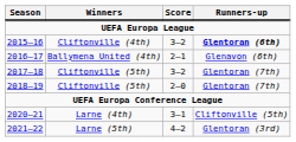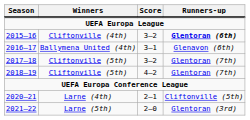 <table class="wikitable" style="text-align:center; font-size:90%; float:right; margin-left:1em">
 <tr>
 <th>Season</th>
 <th>Winners</th>
 <th>Score</th>
 <th>Runners-up</th>
 </tr>
 <tr style="border-top:3px solid black">
 </tr>
 <tr>
 <td colspan="4"><strong>UEFA Europa League</strong></td>
 </tr>
 <tr>
 <td><a href='#'>2015–16</a></td>
 <td><a href='#'>Cliftonville</a> <em>(4th)</em></td>
 <td>3–2</td>
 <td><strong><a href='#'>Glentoran</a> <em>(6th)</em></strong></td>
 </tr>
 <tr>
 <td><a href='#'>2016–17</a></td>
 <td><a href='#'>Ballymena United</a> <em>(4th)</em></td>
-<td>2–1</td>
+<td>3–1</td>
 <td><a href='#'>Glenavon</a> <em>(6th)</em></td>
 </tr>
 <tr>
 <td><a href='#'>2017–18</a></td>
 <td><a href='#'>Cliftonville</a> <em>(5th)</em></td>
 <td>3–2</td>
 <td><a href='#'>Glentoran</a> <em>(7th)</em></td>
 </tr>
 <tr>
 <td><a href='#'>2018–19</a></td>
 <td><a href='#'>Cliftonville</a> <em>(5th)</em></td>
-<td>2–0 </td>
+<td>4–2 </td>
 <td><a href='#'>Glentoran</a> <em>(7th)</em></td>
 </tr>
 <tr>
 <td colspan="4"><strong>UEFA Europa Conference League</strong></td>
 </tr>
 <tr>
 <td><a href='#'>2020–21</a></td>
 <td><a href='#'>Larne</a> <em>(4th)</em></td>
-<td>3–1</td>
+<td>2–1</td>
 <td><a href='#'>Cliftonville</a> <em>(5th)</em></td>
 </tr>
 <tr>
 <td><a href='#'>2021–22</a></td>
 <td><a href='#'>Larne</a> <em>(5th)</em></td>
-<td>4–2 </td>
+<td>2–0 </td>
 <td><a href='#'>Glentoran</a> <em>(3rd)</em></td>
 </tr>
 </table>
